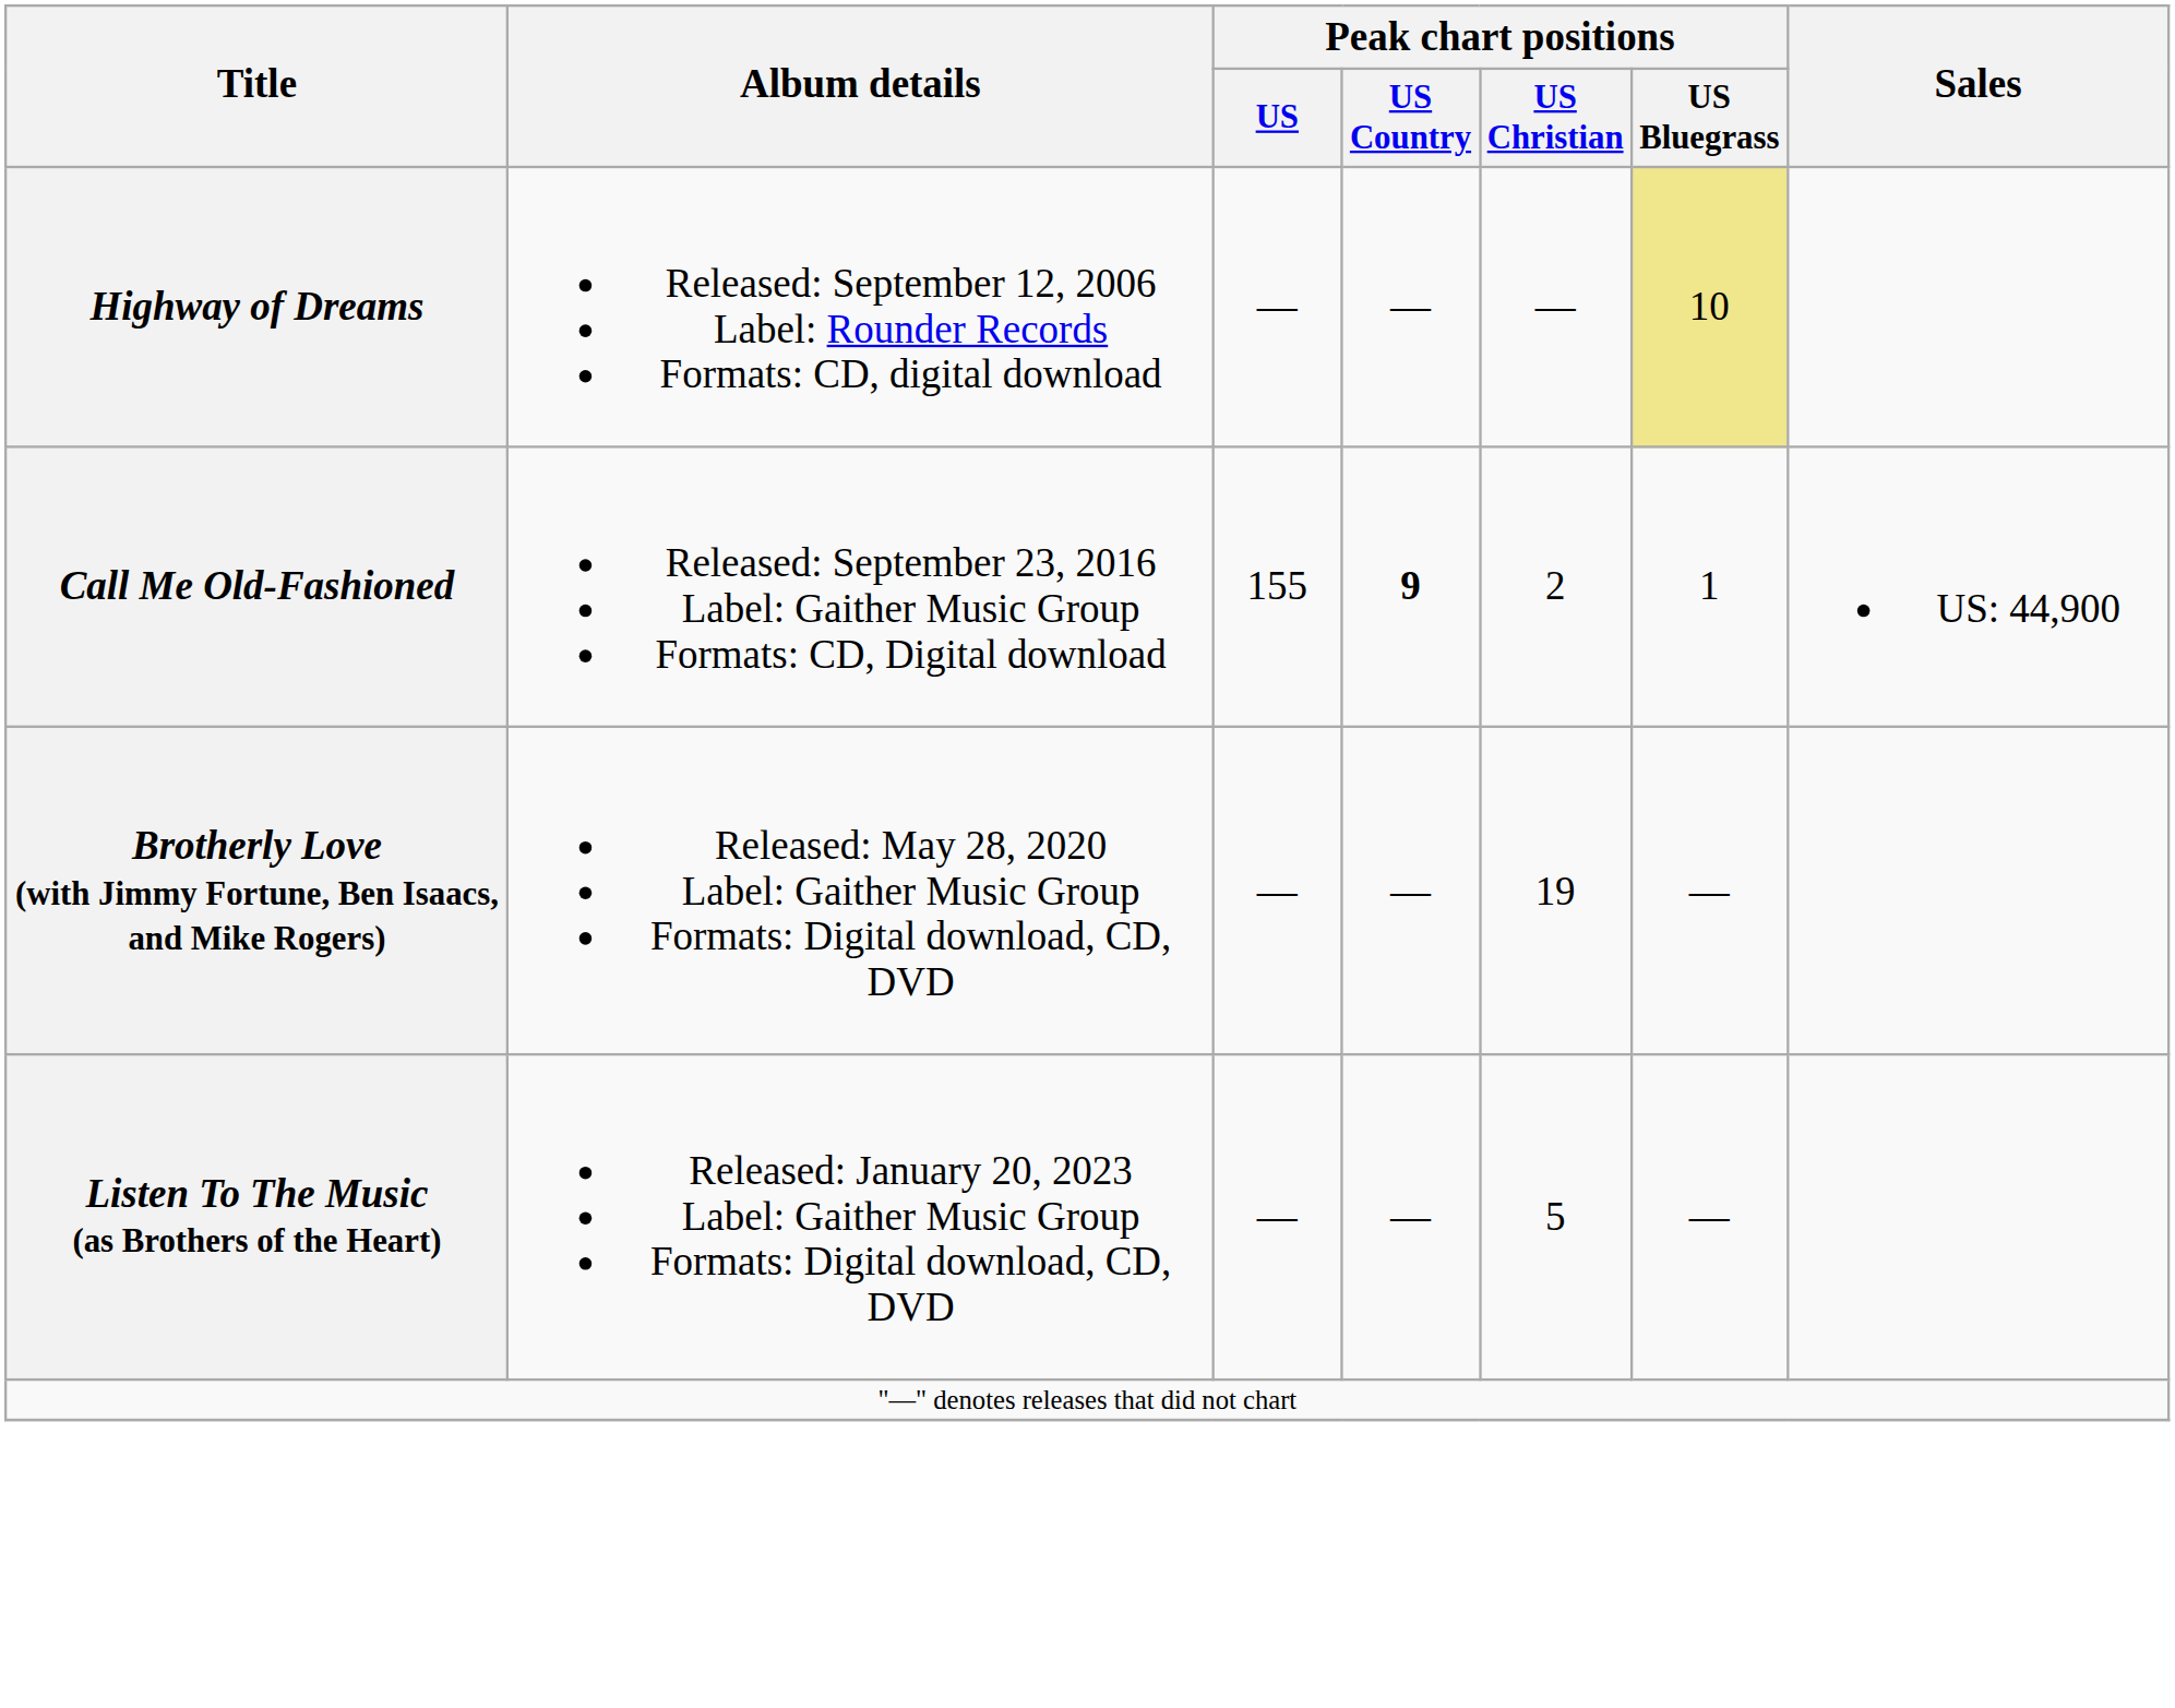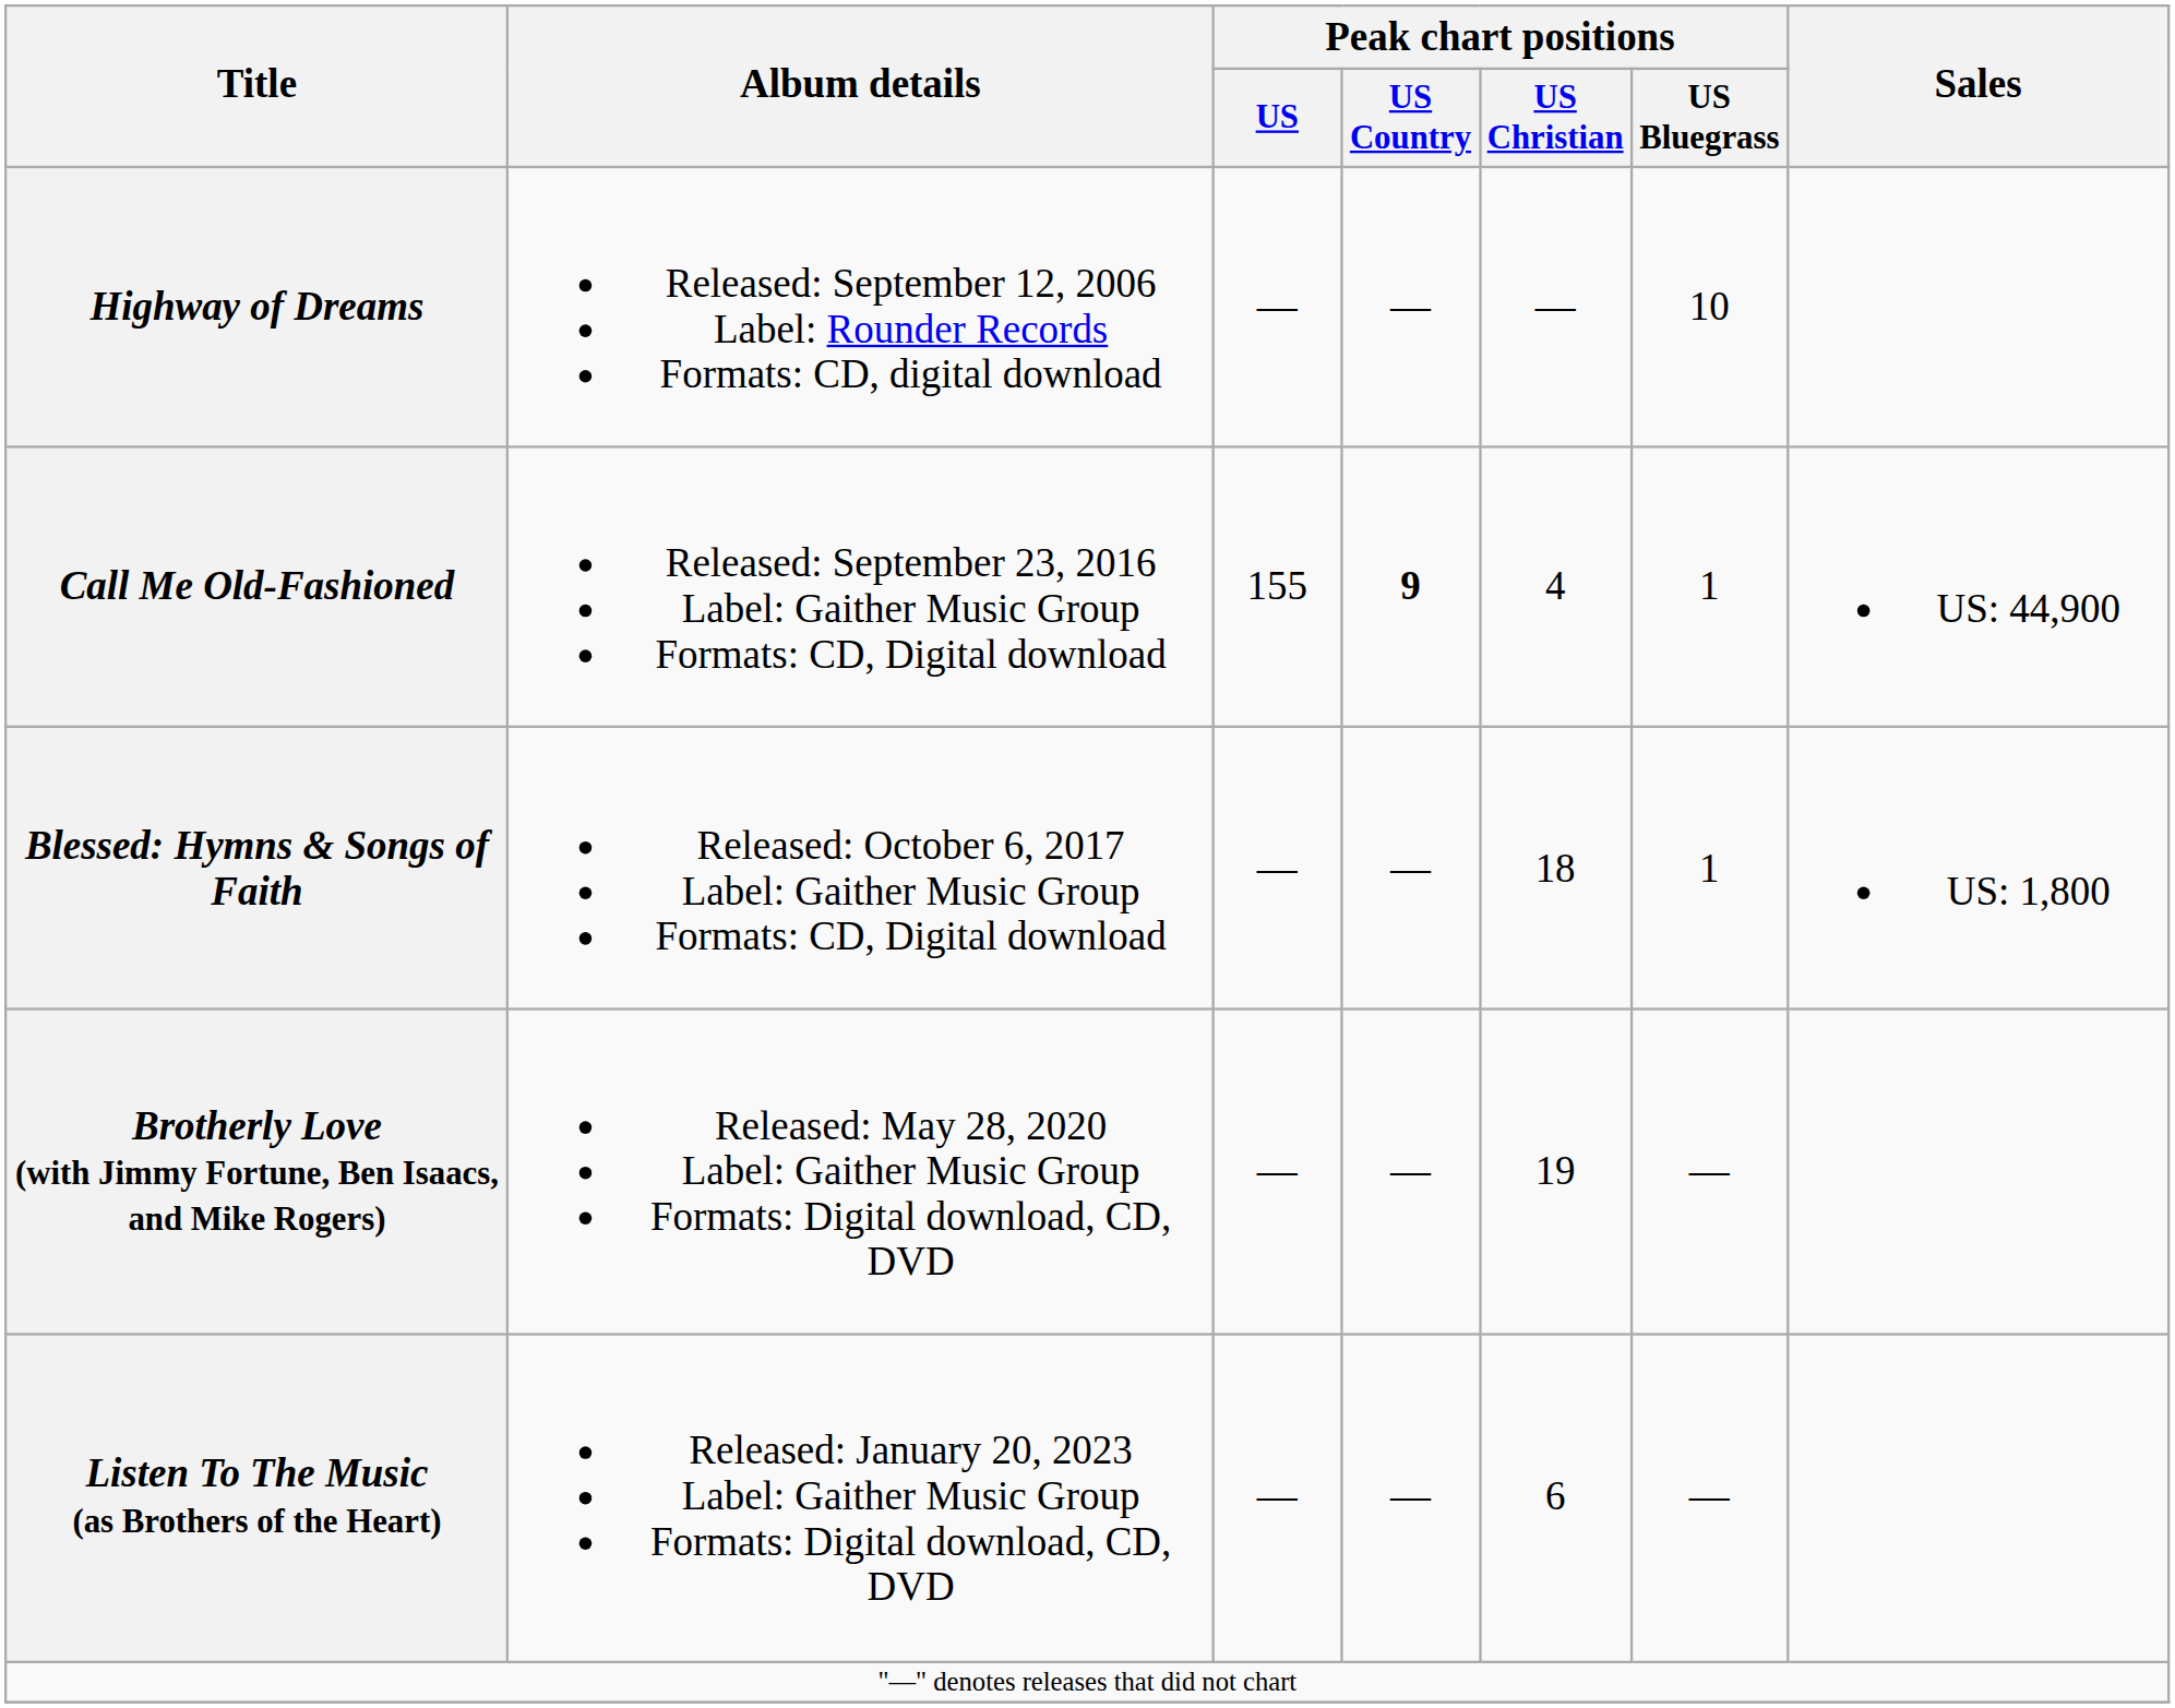 <table class="wikitable plainrowheaders" style="text-align:center;">
 <tr>
 <th rowspan="2" style="width:12em;">Title</th>
 <th rowspan="2" style="width:17em;">Album details</th>
 <th colspan="4">Peak chart positions</th>
 <th rowspan="2" style="width:9em;">Sales</th>
 </tr>
 <tr style="font-size:smaller;">
 <th width="45"><a href='#'>US</a><br></th>
 <th width="45"><a href='#'>US <br>Country</a><br></th>
 <th width="45"><a href='#'>US <br>Christian</a><br></th>
 <th width="45">US <br>Bluegrass<br></th>
 </tr>
 <tr>
 <th scope="row"><em>Highway of Dreams</em></th>
 <td><br><ul><li>Released:  September 12, 2006</li><li>Label: <a href='#'>Rounder Records</a></li><li>Formats: CD, digital download</li></ul></td>
 <td>—</td>
 <td>—</td>
 <td>—</td>
-<td style="background: khaki;">10</td>
+<td>10</td>
 <td></td>
 </tr>
 <tr>
 <th scope="row"><em>Call Me Old-Fashioned</em></th>
 <td><br><ul><li>Released: September 23, 2016</li><li>Label: Gaither Music Group</li><li>Formats: CD, Digital download</li></ul></td>
 <td>155</td>
 <td><strong>9</strong></td>
-<td>2</td>
+<td>4</td>
 <td>1</td>
 <td><br><ul><li>US: 44,900</li></ul></td>
+</tr>
+<tr>
+<th scope="row"><em>Blessed: Hymns & Songs of Faith </em></th>
+<td><br><ul><li>Released: October 6, 2017</li><li>Label: Gaither Music Group</li><li>Formats: CD, Digital download</li></ul></td>
+<td>—</td>
+<td>—</td>
+<td>18</td>
+<td>1</td>
+<td><br><ul><li>US: 1,800</li></ul></td>
 </tr>
 <tr>
 <th scope="row"><em>Brotherly Love</em><br><small>(with Jimmy Fortune, Ben Isaacs, and Mike Rogers)</small></th>
 <td><br><ul><li>Released: May 28, 2020</li><li>Label: Gaither Music Group</li><li>Formats: Digital download, CD, DVD</li></ul></td>
 <td>—</td>
 <td>—</td>
 <td>19</td>
 <td>—</td>
 <td></td>
 </tr>
 <tr>
 <th scope="row"><em>Listen To The Music</em><br><small>(as Brothers of the Heart)</small></th>
 <td><br><ul><li>Released: January 20, 2023</li><li>Label: Gaither Music Group</li><li>Formats: Digital download, CD, DVD</li></ul></td>
 <td>—</td>
 <td>—</td>
-<td>5</td>
+<td>6</td>
 <td>—</td>
 <td></td>
 </tr>
 <tr>
 <td colspan="7" style="font-size:8pt">"—" denotes releases that did not chart</td>
 </tr>
 <tr>
 </tr>
 </table>
